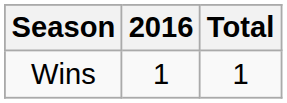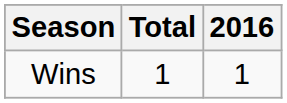 <table class="wikitable">
 <tr>
 <th>Season</th>
+<th><strong>Total</strong></th>
 <th>2016</th>
-<th><strong>Total</strong></th>
 </tr>
 <tr align="center">
 <td>Wins</td>
 <td>1</td>
 <td>1</td>
 </tr>
 </table>
